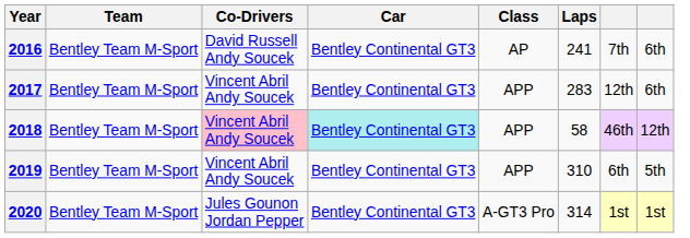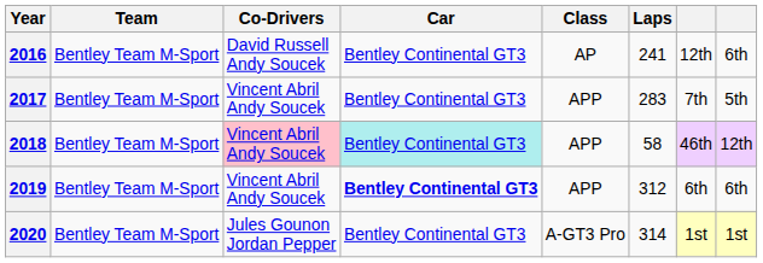 <table class="wikitable" style="font-size: 90%;">
 <tr>
 <th>Year</th>
 <th>Team</th>
 <th>Co-Drivers</th>
 <th>Car</th>
 <th>Class</th>
 <th>Laps</th>
 <th></th>
 <th></th>
 </tr>
 <tr>
 <th><a href='#'>2016</a></th>
 <td> <a href='#'>Bentley Team M-Sport</a></td>
 <td> <a href='#'>David Russell</a><br> <a href='#'>Andy Soucek</a></td>
 <td><a href='#'>Bentley Continental GT3</a></td>
 <td align=center>AP</td>
 <td align=center>241</td>
-<td align=center>7th</td>
+<td align=center>12th</td>
 <td align=center>6th</td>
 </tr>
 <tr>
 <th><a href='#'>2017</a></th>
 <td> <a href='#'>Bentley Team M-Sport</a></td>
 <td> <a href='#'>Vincent Abril</a><br> <a href='#'>Andy Soucek</a></td>
 <td><a href='#'>Bentley Continental GT3</a></td>
 <td align=center>APP</td>
 <td align=center>283</td>
-<td align=center>12th</td>
-<td align=center>6th</td>
+<td align=center>7th</td>
+<td align=center>5th</td>
 </tr>
 <tr>
 <th><a href='#'>2018</a></th>
 <td> <a href='#'>Bentley Team M-Sport</a></td>
 <td style="background: pink;"> <a href='#'>Vincent Abril</a><br> <a href='#'>Andy Soucek</a></td>
 <td style="background: paleturquoise;"><a href='#'>Bentley Continental GT3</a></td>
 <td align=center>APP</td>
 <td align=center>58</td>
 <td align=center style="background:#EFCFFF;">46th</td>
 <td align=center style="background:#EFCFFF;">12th</td>
 </tr>
 <tr>
 <th><a href='#'>2019</a></th>
 <td> <a href='#'>Bentley Team M-Sport</a></td>
 <td> <a href='#'>Vincent Abril</a><br> <a href='#'>Andy Soucek</a></td>
-<td><a href='#'>Bentley Continental GT3</a></td>
+<td><strong><a href='#'>Bentley Continental GT3</a></strong></td>
 <td align=center>APP</td>
-<td align=center>310</td>
+<td align=center>312</td>
 <td align=center>6th</td>
-<td align=center>5th</td>
+<td align=center>6th</td>
 </tr>
 <tr>
 <th><a href='#'>2020</a></th>
 <td> <a href='#'>Bentley Team M-Sport</a></td>
 <td> <a href='#'>Jules Gounon</a><br> <a href='#'>Jordan Pepper</a></td>
 <td><a href='#'>Bentley Continental GT3</a></td>
 <td align=center>A-GT3 Pro</td>
 <td align=center>314</td>
 <td align=center style="background:#FFFFBF;">1st</td>
 <td align=center style="background:#FFFFBF;">1st</td>
 </tr>
 </table>
